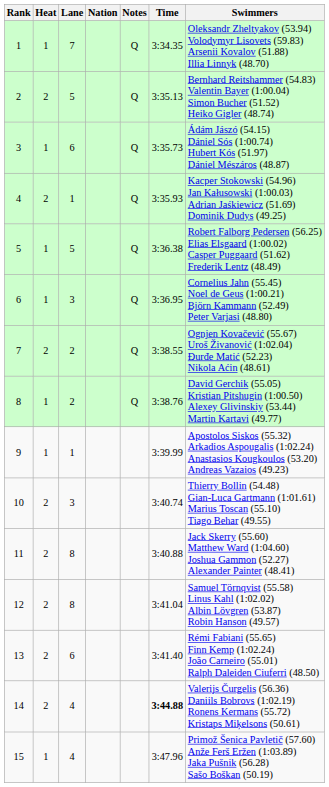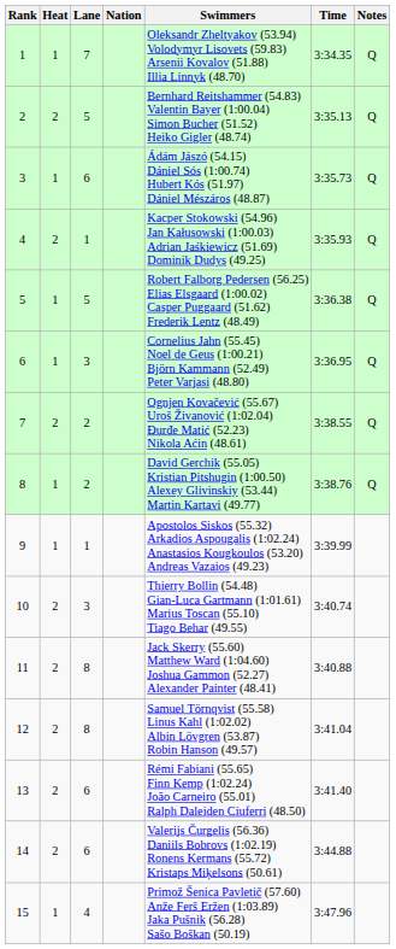 <table class="wikitable sortable" style="text-align:center">
 <tr>
 <th>Rank</th>
 <th>Heat</th>
 <th>Lane</th>
 <th>Nation</th>
+<th>Swimmers</th>
+<th>Time</th>
 <th>Notes</th>
-<th>Time</th>
-<th>Swimmers</th>
 </tr>
 <tr bgcolor=ccffcc>
 <td>1</td>
 <td>1</td>
 <td>7</td>
 <td align=left></td>
+<td align=left><a href='#'>Oleksandr Zheltyakov</a> (53.94)<br><a href='#'>Volodymyr Lisovets</a> (59.83)<br><a href='#'>Arsenii Kovalov</a> (51.88)<br><a href='#'>Illia Linnyk</a> (48.70)</td>
+<td>3:34.35</td>
 <td>Q</td>
-<td>3:34.35</td>
-<td align=left><a href='#'>Oleksandr Zheltyakov</a> (53.94)<br><a href='#'>Volodymyr Lisovets</a> (59.83)<br><a href='#'>Arsenii Kovalov</a> (51.88)<br><a href='#'>Illia Linnyk</a> (48.70)</td>
 </tr>
 <tr bgcolor=ccffcc>
 <td>2</td>
 <td>2</td>
 <td>5</td>
 <td align=left></td>
+<td align=left><a href='#'>Bernhard Reitshammer</a> (54.83)<br><a href='#'>Valentin Bayer</a> (1:00.04)<br><a href='#'>Simon Bucher</a> (51.52)<br><a href='#'>Heiko Gigler</a> (48.74)</td>
+<td>3:35.13</td>
 <td>Q</td>
-<td>3:35.13</td>
-<td align=left><a href='#'>Bernhard Reitshammer</a> (54.83)<br><a href='#'>Valentin Bayer</a> (1:00.04)<br><a href='#'>Simon Bucher</a> (51.52)<br><a href='#'>Heiko Gigler</a> (48.74)</td>
 </tr>
 <tr bgcolor=ccffcc>
 <td>3</td>
 <td>1</td>
 <td>6</td>
 <td align=left></td>
+<td align=left><a href='#'>Ádám Jászó</a> (54.15)<br><a href='#'>Dániel Sós</a> (1:00.74)<br><a href='#'>Hubert Kós</a> (51.97)<br><a href='#'>Dániel Mészáros</a> (48.87)</td>
+<td>3:35.73</td>
 <td>Q</td>
-<td>3:35.73</td>
-<td align=left><a href='#'>Ádám Jászó</a> (54.15)<br><a href='#'>Dániel Sós</a> (1:00.74)<br><a href='#'>Hubert Kós</a> (51.97)<br><a href='#'>Dániel Mészáros</a> (48.87)</td>
 </tr>
 <tr bgcolor=ccffcc>
 <td>4</td>
 <td>2</td>
 <td>1</td>
 <td align=left></td>
+<td align=left><a href='#'>Kacper Stokowski</a> (54.96)<br><a href='#'>Jan Kałusowski</a> (1:00.03)<br><a href='#'>Adrian Jaśkiewicz</a> (51.69)<br><a href='#'>Dominik Dudys</a> (49.25)</td>
+<td>3:35.93</td>
 <td>Q</td>
-<td>3:35.93</td>
-<td align=left><a href='#'>Kacper Stokowski</a> (54.96)<br><a href='#'>Jan Kałusowski</a> (1:00.03)<br><a href='#'>Adrian Jaśkiewicz</a> (51.69)<br><a href='#'>Dominik Dudys</a> (49.25)</td>
 </tr>
 <tr bgcolor=ccffcc>
 <td>5</td>
 <td>1</td>
 <td>5</td>
 <td align=left></td>
+<td align=left><a href='#'>Robert Falborg Pedersen</a> (56.25)<br><a href='#'>Elias Elsgaard</a> (1:00.02)<br><a href='#'>Casper Puggaard</a> (51.62)<br><a href='#'>Frederik Lentz</a> (48.49)</td>
+<td>3:36.38</td>
 <td>Q</td>
-<td>3:36.38</td>
-<td align=left><a href='#'>Robert Falborg Pedersen</a> (56.25)<br><a href='#'>Elias Elsgaard</a> (1:00.02)<br><a href='#'>Casper Puggaard</a> (51.62)<br><a href='#'>Frederik Lentz</a> (48.49)</td>
 </tr>
 <tr bgcolor=ccffcc>
 <td>6</td>
 <td>1</td>
 <td>3</td>
 <td align=left></td>
+<td align=left><a href='#'>Cornelius Jahn</a> (55.45)<br><a href='#'>Noel de Geus</a> (1:00.21)<br><a href='#'>Björn Kammann</a> (52.49)<br><a href='#'>Peter Varjasi</a> (48.80)</td>
+<td>3:36.95</td>
 <td>Q</td>
-<td>3:36.95</td>
-<td align=left><a href='#'>Cornelius Jahn</a> (55.45)<br><a href='#'>Noel de Geus</a> (1:00.21)<br><a href='#'>Björn Kammann</a> (52.49)<br><a href='#'>Peter Varjasi</a> (48.80)</td>
 </tr>
 <tr bgcolor=ccffcc>
 <td>7</td>
 <td>2</td>
 <td>2</td>
 <td align=left></td>
+<td align=left><a href='#'>Ognjen Kovačević</a> (55.67)<br><a href='#'>Uroš Živanović</a> (1:02.04)<br><a href='#'>Đurđe Matić</a> (52.23)<br><a href='#'>Nikola Aćin</a> (48.61)</td>
+<td>3:38.55</td>
 <td>Q</td>
-<td>3:38.55</td>
-<td align=left><a href='#'>Ognjen Kovačević</a> (55.67)<br><a href='#'>Uroš Živanović</a> (1:02.04)<br><a href='#'>Đurđe Matić</a> (52.23)<br><a href='#'>Nikola Aćin</a> (48.61)</td>
 </tr>
 <tr bgcolor=ccffcc>
 <td>8</td>
 <td>1</td>
 <td>2</td>
 <td align=left></td>
+<td align=left><a href='#'>David Gerchik</a> (55.05)<br><a href='#'>Kristian Pitshugin</a> (1:00.50)<br><a href='#'>Alexey Glivinskiy</a> (53.44)<br><a href='#'>Martin Kartavi</a> (49.77)</td>
+<td>3:38.76</td>
 <td>Q</td>
-<td>3:38.76</td>
-<td align=left><a href='#'>David Gerchik</a> (55.05)<br><a href='#'>Kristian Pitshugin</a> (1:00.50)<br><a href='#'>Alexey Glivinskiy</a> (53.44)<br><a href='#'>Martin Kartavi</a> (49.77)</td>
 </tr>
 <tr>
 <td>9</td>
 <td>1</td>
 <td>1</td>
 <td align=left></td>
+<td align=left><a href='#'>Apostolos Siskos</a> (55.32)<br><a href='#'>Arkadios Aspougalis</a> (1:02.24)<br><a href='#'>Anastasios Kougkoulos</a> (53.20)<br><a href='#'>Andreas Vazaios</a> (49.23)</td>
+<td>3:39.99</td>
 <td></td>
-<td>3:39.99</td>
-<td align=left><a href='#'>Apostolos Siskos</a> (55.32)<br><a href='#'>Arkadios Aspougalis</a> (1:02.24)<br><a href='#'>Anastasios Kougkoulos</a> (53.20)<br><a href='#'>Andreas Vazaios</a> (49.23)</td>
 </tr>
 <tr>
 <td>10</td>
 <td>2</td>
 <td>3</td>
 <td align=left></td>
+<td align=left><a href='#'>Thierry Bollin</a> (54.48)<br><a href='#'>Gian-Luca Gartmann</a> (1:01.61)<br><a href='#'>Marius Toscan</a> (55.10)<br><a href='#'>Tiago Behar</a> (49.55)</td>
+<td>3:40.74</td>
 <td></td>
-<td>3:40.74</td>
-<td align=left><a href='#'>Thierry Bollin</a> (54.48)<br><a href='#'>Gian-Luca Gartmann</a> (1:01.61)<br><a href='#'>Marius Toscan</a> (55.10)<br><a href='#'>Tiago Behar</a> (49.55)</td>
 </tr>
 <tr>
 <td>11</td>
 <td>2</td>
 <td>8</td>
 <td align=left></td>
+<td align=left><a href='#'>Jack Skerry</a> (55.60)<br><a href='#'>Matthew Ward</a> (1:04.60)<br><a href='#'>Joshua Gammon</a> (52.27)<br><a href='#'>Alexander Painter</a> (48.41)</td>
+<td>3:40.88</td>
 <td></td>
-<td>3:40.88</td>
-<td align=left><a href='#'>Jack Skerry</a> (55.60)<br><a href='#'>Matthew Ward</a> (1:04.60)<br><a href='#'>Joshua Gammon</a> (52.27)<br><a href='#'>Alexander Painter</a> (48.41)</td>
 </tr>
 <tr>
 <td>12</td>
 <td>2</td>
 <td>8</td>
 <td align=left></td>
+<td align=left><a href='#'>Samuel Törnqvist</a> (55.58)<br><a href='#'>Linus Kahl</a> (1:02.02)<br><a href='#'>Albin Lövgren</a> (53.87)<br><a href='#'>Robin Hanson</a> (49.57)</td>
+<td>3:41.04</td>
 <td></td>
-<td>3:41.04</td>
-<td align=left><a href='#'>Samuel Törnqvist</a> (55.58)<br><a href='#'>Linus Kahl</a> (1:02.02)<br><a href='#'>Albin Lövgren</a> (53.87)<br><a href='#'>Robin Hanson</a> (49.57)</td>
 </tr>
 <tr>
 <td>13</td>
 <td>2</td>
 <td>6</td>
 <td align=left></td>
+<td align=left><a href='#'>Rémi Fabiani</a> (55.65)<br><a href='#'>Finn Kemp</a> (1:02.24)<br><a href='#'>João Carneiro</a> (55.01)<br><a href='#'>Ralph Daleiden Ciuferri</a> (48.50)</td>
+<td>3:41.40</td>
 <td></td>
-<td>3:41.40</td>
-<td align=left><a href='#'>Rémi Fabiani</a> (55.65)<br><a href='#'>Finn Kemp</a> (1:02.24)<br><a href='#'>João Carneiro</a> (55.01)<br><a href='#'>Ralph Daleiden Ciuferri</a> (48.50)</td>
 </tr>
 <tr>
 <td>14</td>
 <td>2</td>
-<td>4</td>
+<td>6</td>
 <td align=left></td>
+<td align=left><a href='#'>Valerijs Čurgelis</a> (56.36)<br><a href='#'>Daniils Bobrovs</a> (1:02.19)<br><a href='#'>Ronens Kermans</a> (55.72)<br><a href='#'>Kristaps Miķelsons</a> (50.61)</td>
+<td>3:44.88</td>
 <td></td>
-<td><strong>3:44.88</strong></td>
-<td align=left><a href='#'>Valerijs Čurgelis</a> (56.36)<br><a href='#'>Daniils Bobrovs</a> (1:02.19)<br><a href='#'>Ronens Kermans</a> (55.72)<br><a href='#'>Kristaps Miķelsons</a> (50.61)</td>
 </tr>
 <tr>
 <td>15</td>
 <td>1</td>
 <td>4</td>
 <td align=left></td>
+<td align=left><a href='#'>Primož Šenica Pavletič</a> (57.60)<br><a href='#'>Anže Ferš Eržen</a> (1:03.89)<br><a href='#'>Jaka Pušnik</a> (56.28)<br><a href='#'>Sašo Boškan</a> (50.19)</td>
+<td>3:47.96</td>
 <td></td>
-<td>3:47.96</td>
-<td align=left><a href='#'>Primož Šenica Pavletič</a> (57.60)<br><a href='#'>Anže Ferš Eržen</a> (1:03.89)<br><a href='#'>Jaka Pušnik</a> (56.28)<br><a href='#'>Sašo Boškan</a> (50.19)</td>
 </tr>
 </table>
